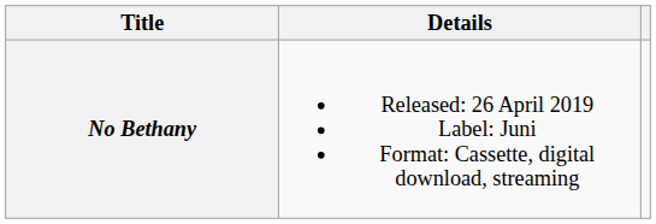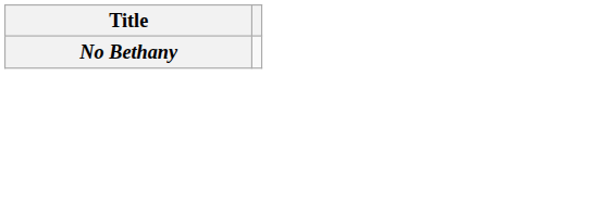 <table class="wikitable plainrowheaders" style="text-align:center;">
 <tr>
 <th scope="col" style="width:12em;">Title</th>
-<th scope="col" style="width:16em;">Details</th>
 <th></th>
 </tr>
 <tr>
 <th scope="row"><em>No Bethany</em></th>
-<td><br><ul><li>Released: 26 April 2019</li><li>Label: Juni</li><li>Format: Cassette, digital download, streaming</li></ul></td>
 <td align="center"></td>
 </tr>
 </table>
